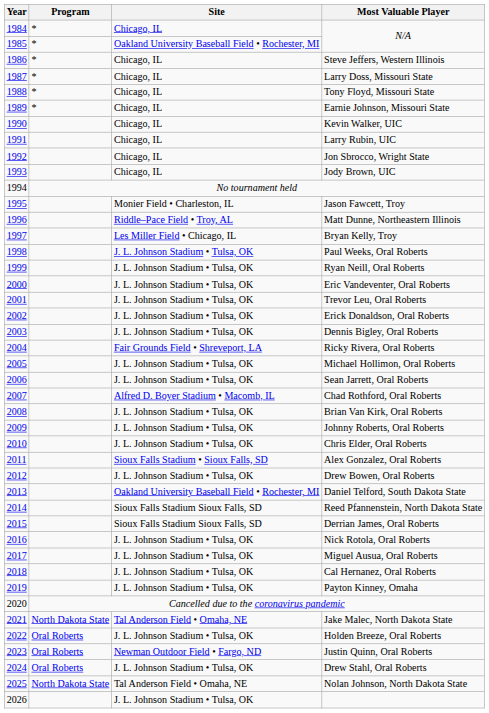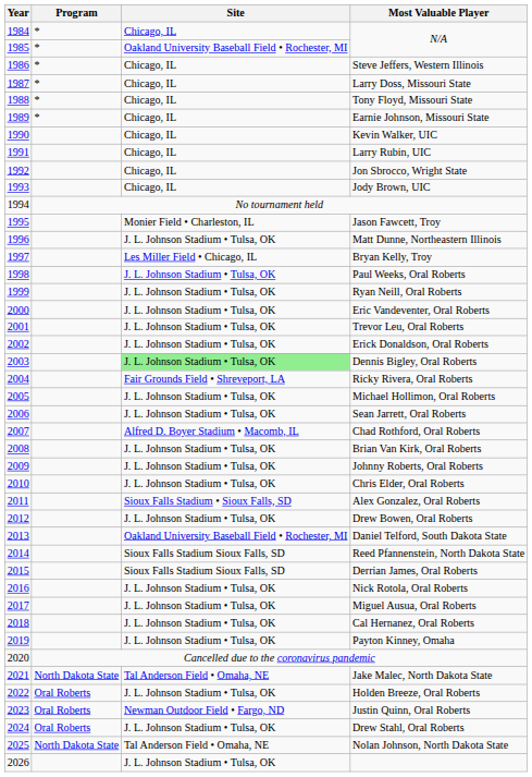 <table class="wikitable">
 <tr>
 <th>Year</th>
 <th>Program</th>
 <th>Site</th>
 <th>Most Valuable Player</th>
 </tr>
 <tr>
 <td><a href='#'>1984</a></td>
 <td>*</td>
 <td><a href='#'>Chicago, IL</a></td>
 <td rowspan=2 align="center"><em>N/A</em></td>
 </tr>
 <tr>
 <td><a href='#'>1985</a></td>
 <td>*</td>
 <td><a href='#'>Oakland University Baseball Field</a> • <a href='#'>Rochester, MI</a></td>
 </tr>
 <tr>
 <td><a href='#'>1986</a></td>
 <td>*</td>
 <td>Chicago, IL</td>
 <td>Steve Jeffers, Western Illinois</td>
 </tr>
 <tr>
 <td><a href='#'>1987</a></td>
 <td>*</td>
 <td>Chicago, IL</td>
 <td>Larry Doss, Missouri State</td>
 </tr>
 <tr>
 <td><a href='#'>1988</a></td>
 <td>*</td>
 <td>Chicago, IL</td>
 <td>Tony Floyd, Missouri State</td>
 </tr>
 <tr>
 <td><a href='#'>1989</a></td>
 <td>*</td>
 <td>Chicago, IL</td>
 <td>Earnie Johnson, Missouri State</td>
 </tr>
 <tr>
 <td><a href='#'>1990</a></td>
 <td></td>
 <td>Chicago, IL</td>
 <td>Kevin Walker, UIC</td>
 </tr>
 <tr>
 <td><a href='#'>1991</a></td>
 <td></td>
 <td>Chicago, IL</td>
 <td>Larry Rubin, UIC</td>
 </tr>
 <tr>
 <td><a href='#'>1992</a></td>
 <td></td>
 <td>Chicago, IL</td>
 <td>Jon Sbrocco, Wright State</td>
 </tr>
 <tr>
 <td><a href='#'>1993</a></td>
 <td></td>
 <td>Chicago, IL</td>
 <td>Jody Brown, UIC</td>
 </tr>
 <tr>
 <td>1994</td>
 <td colspan=3 align=center><em>No tournament held</em></td>
 </tr>
 <tr>
 <td><a href='#'>1995</a></td>
 <td></td>
 <td>Monier Field • Charleston, IL</td>
 <td>Jason Fawcett, Troy</td>
 </tr>
 <tr>
 <td><a href='#'>1996</a></td>
 <td></td>
-<td><a href='#'>Riddle–Pace Field</a> • <a href='#'>Troy, AL</a></td>
+<td>J. L. Johnson Stadium • Tulsa, OK</td>
 <td>Matt Dunne, Northeastern Illinois</td>
 </tr>
 <tr>
 <td><a href='#'>1997</a></td>
 <td></td>
 <td><a href='#'>Les Miller Field</a> • Chicago, IL</td>
 <td>Bryan Kelly, Troy</td>
 </tr>
 <tr>
 <td><a href='#'>1998</a></td>
 <td></td>
 <td><a href='#'>J. L. Johnson Stadium</a> • <a href='#'>Tulsa, OK</a></td>
 <td>Paul Weeks, Oral Roberts</td>
 </tr>
 <tr>
 <td><a href='#'>1999</a></td>
 <td></td>
 <td>J. L. Johnson Stadium • Tulsa, OK</td>
 <td>Ryan Neill, Oral Roberts</td>
 </tr>
 <tr>
 <td><a href='#'>2000</a></td>
 <td></td>
 <td>J. L. Johnson Stadium • Tulsa, OK</td>
 <td>Eric Vandeventer, Oral Roberts</td>
 </tr>
 <tr>
 <td><a href='#'>2001</a></td>
 <td></td>
 <td>J. L. Johnson Stadium • Tulsa, OK</td>
 <td>Trevor Leu, Oral Roberts</td>
 </tr>
 <tr>
 <td><a href='#'>2002</a></td>
 <td></td>
 <td>J. L. Johnson Stadium • Tulsa, OK</td>
 <td>Erick Donaldson, Oral Roberts</td>
 </tr>
 <tr>
 <td><a href='#'>2003</a></td>
 <td></td>
-<td>J. L. Johnson Stadium • Tulsa, OK</td>
+<td style="background: lightgreen;">J. L. Johnson Stadium • Tulsa, OK</td>
 <td>Dennis Bigley, Oral Roberts</td>
 </tr>
 <tr>
 <td><a href='#'>2004</a></td>
 <td></td>
 <td><a href='#'>Fair Grounds Field</a> • <a href='#'>Shreveport, LA</a></td>
 <td>Ricky Rivera, Oral Roberts</td>
 </tr>
 <tr>
 <td><a href='#'>2005</a></td>
 <td></td>
 <td>J. L. Johnson Stadium • Tulsa, OK</td>
 <td>Michael Hollimon, Oral Roberts</td>
 </tr>
 <tr>
 <td><a href='#'>2006</a></td>
 <td></td>
 <td>J. L. Johnson Stadium • Tulsa, OK</td>
 <td>Sean Jarrett, Oral Roberts</td>
 </tr>
 <tr>
 <td><a href='#'>2007</a></td>
 <td></td>
 <td><a href='#'>Alfred D. Boyer Stadium</a> • <a href='#'>Macomb, IL</a></td>
 <td>Chad Rothford, Oral Roberts</td>
 </tr>
 <tr>
 <td><a href='#'>2008</a></td>
 <td></td>
 <td>J. L. Johnson Stadium • Tulsa, OK</td>
 <td>Brian Van Kirk, Oral Roberts</td>
 </tr>
 <tr>
 <td><a href='#'>2009</a></td>
 <td></td>
 <td>J. L. Johnson Stadium • Tulsa, OK</td>
 <td>Johnny Roberts, Oral Roberts</td>
 </tr>
 <tr>
 <td><a href='#'>2010</a></td>
 <td></td>
 <td>J. L. Johnson Stadium • Tulsa, OK</td>
 <td>Chris Elder, Oral Roberts</td>
 </tr>
 <tr>
 <td><a href='#'>2011</a></td>
 <td></td>
 <td><a href='#'>Sioux Falls Stadium</a> • <a href='#'>Sioux Falls, SD</a></td>
 <td>Alex Gonzalez, Oral Roberts</td>
 </tr>
 <tr>
 <td><a href='#'>2012</a></td>
 <td></td>
 <td>J. L. Johnson Stadium • Tulsa, OK</td>
 <td>Drew Bowen, Oral Roberts</td>
 </tr>
 <tr>
 <td><a href='#'>2013</a></td>
 <td></td>
 <td><a href='#'>Oakland University Baseball Field</a> • <a href='#'>Rochester, MI</a></td>
 <td>Daniel Telford, South Dakota State</td>
 </tr>
 <tr>
 <td><a href='#'>2014</a></td>
 <td></td>
 <td>Sioux Falls Stadium Sioux Falls, SD</td>
 <td>Reed Pfannenstein, North Dakota State</td>
 </tr>
 <tr>
 <td><a href='#'>2015</a></td>
 <td></td>
 <td>Sioux Falls Stadium Sioux Falls, SD</td>
 <td>Derrian James, Oral Roberts</td>
 </tr>
 <tr>
 <td><a href='#'>2016</a></td>
 <td></td>
 <td>J. L. Johnson Stadium • Tulsa, OK</td>
 <td>Nick Rotola, Oral Roberts</td>
 </tr>
 <tr>
 <td><a href='#'>2017</a></td>
 <td></td>
 <td>J. L. Johnson Stadium • Tulsa, OK</td>
 <td>Miguel Ausua, Oral Roberts</td>
 </tr>
 <tr>
 <td><a href='#'>2018</a></td>
 <td></td>
 <td>J. L. Johnson Stadium • Tulsa, OK</td>
 <td>Cal Hernanez, Oral Roberts</td>
 </tr>
 <tr>
 <td><a href='#'>2019</a></td>
 <td></td>
 <td>J. L. Johnson Stadium • Tulsa, OK</td>
 <td>Payton Kinney, Omaha</td>
 </tr>
 <tr>
 <td>2020</td>
 <td colspan=3 align=center><em>Cancelled due to the <a href='#'>coronavirus pandemic</a></em></td>
 </tr>
 <tr>
 <td><a href='#'>2021</a></td>
 <td><a href='#'>North Dakota State</a></td>
 <td><a href='#'>Tal Anderson Field</a> • <a href='#'>Omaha, NE</a></td>
 <td>Jake Malec, North Dakota State</td>
 </tr>
 <tr>
 <td><a href='#'>2022</a></td>
 <td><a href='#'>Oral Roberts</a></td>
 <td>J. L. Johnson Stadium • Tulsa, OK</td>
 <td>Holden Breeze, Oral Roberts</td>
 </tr>
 <tr>
 <td><a href='#'>2023</a></td>
 <td><a href='#'>Oral Roberts</a></td>
 <td><a href='#'>Newman Outdoor Field</a> • <a href='#'>Fargo, ND</a></td>
 <td>Justin Quinn, Oral Roberts</td>
 </tr>
 <tr>
 <td><a href='#'>2024</a></td>
 <td><a href='#'>Oral Roberts</a></td>
 <td>J. L. Johnson Stadium • Tulsa, OK</td>
 <td>Drew Stahl, Oral Roberts</td>
 </tr>
 <tr>
 <td><a href='#'>2025</a></td>
 <td><a href='#'>North Dakota State</a></td>
 <td>Tal Anderson Field • Omaha, NE</td>
 <td>Nolan Johnson, North Dakota State</td>
 </tr>
 <tr>
 <td>2026</td>
 <td></td>
 <td>J. L. Johnson Stadium • Tulsa, OK</td>
 <td></td>
 </tr>
 </table>
